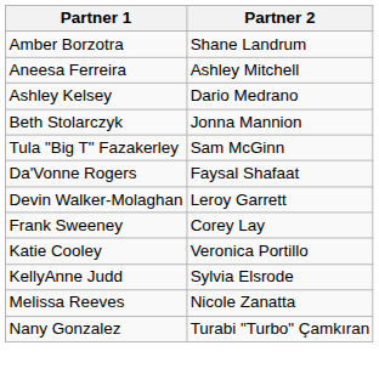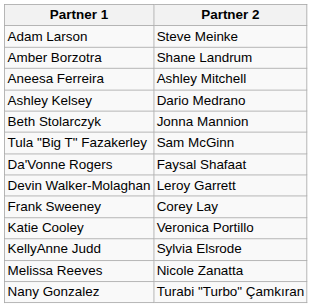 <table class="wikitable sortable">
 <tr>
 <th>Partner 1</th>
 <th>Partner 2</th>
+</tr>
+<tr>
+<td>Adam Larson</td>
+<td>Steve Meinke</td>
 </tr>
 <tr>
 <td>Amber Borzotra</td>
 <td>Shane Landrum</td>
 </tr>
 <tr>
 <td>Aneesa Ferreira</td>
 <td>Ashley Mitchell</td>
 </tr>
 <tr>
 <td>Ashley Kelsey</td>
 <td>Dario Medrano</td>
 </tr>
 <tr>
 <td nowrap>Beth Stolarczyk</td>
 <td>Jonna Mannion</td>
 </tr>
 <tr>
 <td nowrap>Tula "Big T" Fazakerley</td>
 <td>Sam McGinn</td>
 </tr>
 <tr>
 <td>Da'Vonne Rogers</td>
 <td>Faysal Shafaat</td>
 </tr>
 <tr>
 <td nowrap>Devin Walker-Molaghan</td>
 <td>Leroy Garrett</td>
 </tr>
 <tr>
 <td>Frank Sweeney</td>
 <td>Corey Lay</td>
 </tr>
 <tr>
 <td>Katie Cooley</td>
 <td>Veronica Portillo</td>
 </tr>
 <tr>
 <td>KellyAnne Judd</td>
 <td>Sylvia Elsrode</td>
 </tr>
 <tr>
 <td>Melissa Reeves</td>
 <td>Nicole Zanatta</td>
 </tr>
 <tr>
 <td>Nany Gonzalez</td>
 <td nowrap>Turabi "Turbo" Çamkıran</td>
 </tr>
 </table>
